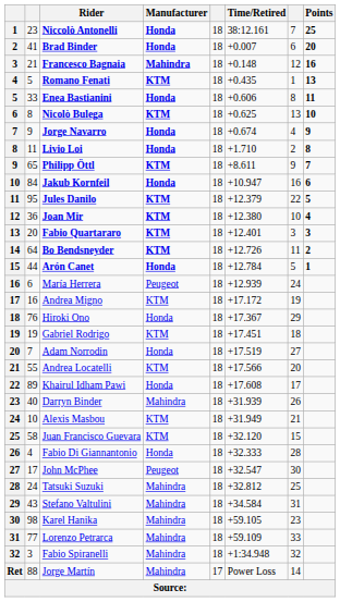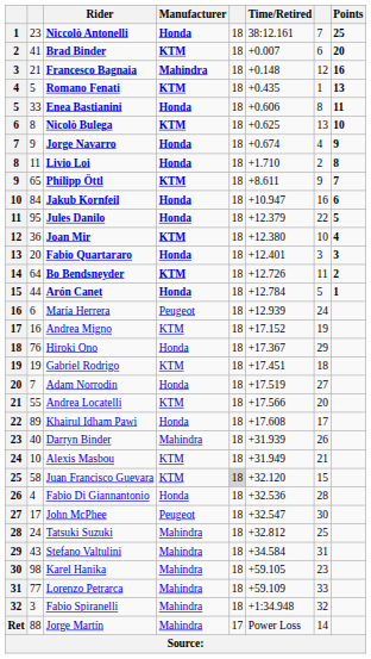 <table class="wikitable" style="font-size: 95%;">
 <tr>
 <th scope=col></th>
 <th scope=col></th>
 <th scope=col>Rider</th>
 <th scope=col>Manufacturer</th>
 <th scope=col></th>
 <th scope=col>Time/Retired</th>
 <th scope=col></th>
 <th scope=col>Points</th>
 </tr>
 <tr>
 <th scope=row>1</th>
 <td>23</td>
 <td> <strong><a href='#'>Niccolò Antonelli</a></strong></td>
 <td><strong><a href='#'>Honda</a></strong></td>
 <td>18</td>
 <td>38:12.161</td>
 <td>7</td>
 <td><strong>25</strong></td>
 </tr>
 <tr>
 <th scope=row>2</th>
 <td>41</td>
 <td> <strong><a href='#'>Brad Binder</a></strong></td>
-<td><strong><a href='#'>Honda</a></strong></td>
+<td><strong><a href='#'>KTM</a></strong></td>
 <td>18</td>
 <td>+0.007</td>
 <td>6</td>
 <td><strong>20</strong></td>
 </tr>
 <tr>
 <th scope=row>3</th>
 <td>21</td>
 <td> <strong><a href='#'>Francesco Bagnaia</a></strong></td>
 <td><strong><a href='#'>Mahindra</a></strong></td>
 <td>18</td>
 <td>+0.148</td>
 <td>12</td>
 <td><strong>16</strong></td>
 </tr>
 <tr>
 <th scope=row>4</th>
 <td>5</td>
 <td> <strong><a href='#'>Romano Fenati</a></strong></td>
 <td><strong><a href='#'>KTM</a></strong></td>
 <td>18</td>
 <td>+0.435</td>
 <td>1</td>
 <td><strong>13</strong></td>
 </tr>
 <tr>
 <th scope=row>5</th>
 <td>33</td>
 <td> <strong><a href='#'>Enea Bastianini</a></strong></td>
 <td><strong><a href='#'>Honda</a></strong></td>
 <td>18</td>
 <td>+0.606</td>
 <td>8</td>
 <td><strong>11</strong></td>
 </tr>
 <tr>
 <th scope=row>6</th>
 <td>8</td>
 <td> <strong><a href='#'>Nicolò Bulega</a></strong></td>
 <td><strong><a href='#'>KTM</a></strong></td>
 <td>18</td>
 <td>+0.625</td>
 <td>13</td>
 <td><strong>10</strong></td>
 </tr>
 <tr>
 <th scope=row>7</th>
 <td>9</td>
 <td> <strong><a href='#'>Jorge Navarro</a></strong></td>
 <td><strong><a href='#'>Honda</a></strong></td>
 <td>18</td>
 <td>+0.674</td>
 <td>4</td>
 <td><strong>9</strong></td>
 </tr>
 <tr>
 <th scope=row>8</th>
 <td>11</td>
 <td> <strong><a href='#'>Livio Loi</a></strong></td>
 <td><strong><a href='#'>Honda</a></strong></td>
 <td>18</td>
 <td>+1.710</td>
 <td>2</td>
 <td><strong>8</strong></td>
 </tr>
 <tr>
 <th scope=row>9</th>
 <td>65</td>
 <td> <strong><a href='#'>Philipp Öttl</a></strong></td>
 <td><strong><a href='#'>KTM</a></strong></td>
 <td>18</td>
 <td>+8.611</td>
 <td>9</td>
 <td><strong>7</strong></td>
 </tr>
 <tr>
 <th scope=row>10</th>
 <td>84</td>
 <td> <strong><a href='#'>Jakub Kornfeil</a></strong></td>
 <td><strong><a href='#'>Honda</a></strong></td>
 <td>18</td>
 <td>+10.947</td>
 <td>16</td>
 <td><strong>6</strong></td>
 </tr>
 <tr>
 <th scope=row>11</th>
 <td>95</td>
 <td> <strong><a href='#'>Jules Danilo</a></strong></td>
-<td><strong><a href='#'>KTM</a></strong></td>
+<td><strong><a href='#'>Honda</a></strong></td>
 <td>18</td>
 <td>+12.379</td>
 <td>22</td>
 <td><strong>5</strong></td>
 </tr>
 <tr>
 <th scope=row>12</th>
 <td>36</td>
 <td> <strong><a href='#'>Joan Mir</a></strong></td>
 <td><strong><a href='#'>KTM</a></strong></td>
 <td>18</td>
 <td>+12.380</td>
 <td>10</td>
 <td><strong>4</strong></td>
 </tr>
 <tr>
 <th scope=row>13</th>
 <td>20</td>
 <td> <strong><a href='#'>Fabio Quartararo</a></strong></td>
-<td><strong><a href='#'>KTM</a></strong></td>
+<td><strong><a href='#'>Honda</a></strong></td>
 <td>18</td>
 <td>+12.401</td>
 <td>3</td>
 <td><strong>3</strong></td>
 </tr>
 <tr>
 <th scope=row>14</th>
 <td>64</td>
 <td> <strong><a href='#'>Bo Bendsneyder</a></strong></td>
 <td><strong><a href='#'>KTM</a></strong></td>
 <td>18</td>
 <td>+12.726</td>
 <td>11</td>
 <td><strong>2</strong></td>
 </tr>
 <tr>
 <th scope=row>15</th>
 <td>44</td>
 <td> <strong><a href='#'>Arón Canet</a></strong></td>
 <td><strong><a href='#'>Honda</a></strong></td>
 <td>18</td>
 <td>+12.784</td>
 <td>5</td>
 <td><strong>1</strong></td>
 </tr>
 <tr>
 <th scope=row>16</th>
 <td>6</td>
 <td> <a href='#'>María Herrera</a></td>
 <td><a href='#'>Peugeot</a></td>
 <td>18</td>
 <td>+12.939</td>
 <td>24</td>
 <td></td>
 </tr>
 <tr>
 <th scope=row>17</th>
 <td>16</td>
 <td> <a href='#'>Andrea Migno</a></td>
 <td><a href='#'>KTM</a></td>
 <td>18</td>
-<td>+17.172</td>
+<td>+17.152</td>
 <td>19</td>
 <td></td>
 </tr>
 <tr>
 <th scope=row>18</th>
 <td>76</td>
 <td> <a href='#'>Hiroki Ono</a></td>
 <td><a href='#'>Honda</a></td>
 <td>18</td>
 <td>+17.367</td>
 <td>29</td>
 <td></td>
 </tr>
 <tr>
 <th scope=row>19</th>
 <td>19</td>
 <td> <a href='#'>Gabriel Rodrigo</a></td>
 <td><a href='#'>KTM</a></td>
 <td>18</td>
 <td>+17.451</td>
 <td>18</td>
 <td></td>
 </tr>
 <tr>
 <th scope=row>20</th>
 <td>7</td>
 <td> <a href='#'>Adam Norrodin</a></td>
 <td><a href='#'>Honda</a></td>
 <td>18</td>
 <td>+17.519</td>
 <td>27</td>
 <td></td>
 </tr>
 <tr>
 <th scope=row>21</th>
 <td>55</td>
 <td> <a href='#'>Andrea Locatelli</a></td>
 <td><a href='#'>KTM</a></td>
 <td>18</td>
 <td>+17.566</td>
 <td>20</td>
 <td></td>
 </tr>
 <tr>
 <th scope=row>22</th>
 <td>89</td>
 <td> <a href='#'>Khairul Idham Pawi</a></td>
 <td><a href='#'>Honda</a></td>
 <td>18</td>
 <td>+17.608</td>
 <td>17</td>
 <td></td>
 </tr>
 <tr>
 <th scope=row>23</th>
 <td>40</td>
 <td> <a href='#'>Darryn Binder</a></td>
 <td><a href='#'>Mahindra</a></td>
 <td>18</td>
 <td>+31.939</td>
 <td>26</td>
 <td></td>
 </tr>
 <tr>
 <th scope=row>24</th>
 <td>10</td>
 <td> <a href='#'>Alexis Masbou</a></td>
 <td><a href='#'>KTM</a></td>
 <td>18</td>
 <td>+31.949</td>
 <td>21</td>
 <td></td>
 </tr>
 <tr>
 <th scope=row>25</th>
 <td>58</td>
 <td> <a href='#'>Juan Francisco Guevara</a></td>
 <td><a href='#'>KTM</a></td>
-<td>18</td>
+<td style="background: lightgrey;">18</td>
 <td>+32.120</td>
 <td>15</td>
 <td></td>
 </tr>
 <tr>
 <th scope=row>26</th>
 <td>4</td>
 <td> <a href='#'>Fabio Di Giannantonio</a></td>
 <td><a href='#'>Honda</a></td>
 <td>18</td>
-<td>+32.333</td>
+<td>+32.536</td>
 <td>28</td>
 <td></td>
 </tr>
 <tr>
 <th scope=row>27</th>
 <td>17</td>
 <td> <a href='#'>John McPhee</a></td>
 <td><a href='#'>Peugeot</a></td>
 <td>18</td>
 <td>+32.547</td>
 <td>30</td>
 <td></td>
 </tr>
 <tr>
 <th scope=row>28</th>
 <td>24</td>
 <td> <a href='#'>Tatsuki Suzuki</a></td>
 <td><a href='#'>Mahindra</a></td>
 <td>18</td>
 <td>+32.812</td>
 <td>25</td>
 <td></td>
 </tr>
 <tr>
 <th scope=row>29</th>
 <td>43</td>
 <td> <a href='#'>Stefano Valtulini</a></td>
 <td><a href='#'>Mahindra</a></td>
 <td>18</td>
 <td>+34.584</td>
 <td>31</td>
 <td></td>
 </tr>
 <tr>
 <th scope=row>30</th>
 <td>98</td>
 <td> <a href='#'>Karel Hanika</a></td>
 <td><a href='#'>Mahindra</a></td>
 <td>18</td>
 <td>+59.105</td>
 <td>23</td>
 <td></td>
 </tr>
 <tr>
 <th scope=row>31</th>
 <td>77</td>
 <td> <a href='#'>Lorenzo Petrarca</a></td>
 <td><a href='#'>Mahindra</a></td>
 <td>18</td>
 <td>+59.109</td>
 <td>33</td>
 <td></td>
 </tr>
 <tr>
 <th scope=row>32</th>
 <td>3</td>
 <td> <a href='#'>Fabio Spiranelli</a></td>
 <td><a href='#'>Mahindra</a></td>
 <td>18</td>
 <td>+1:34.948</td>
 <td>32</td>
 <td></td>
 </tr>
 <tr>
 <th scope=row>Ret</th>
 <td>88</td>
 <td> <a href='#'>Jorge Martín</a></td>
 <td><a href='#'>Mahindra</a></td>
 <td>17</td>
 <td>Power Loss</td>
 <td>14</td>
 <td></td>
 </tr>
 <tr>
 <th colspan=8>Source:</th>
 </tr>
 </table>
